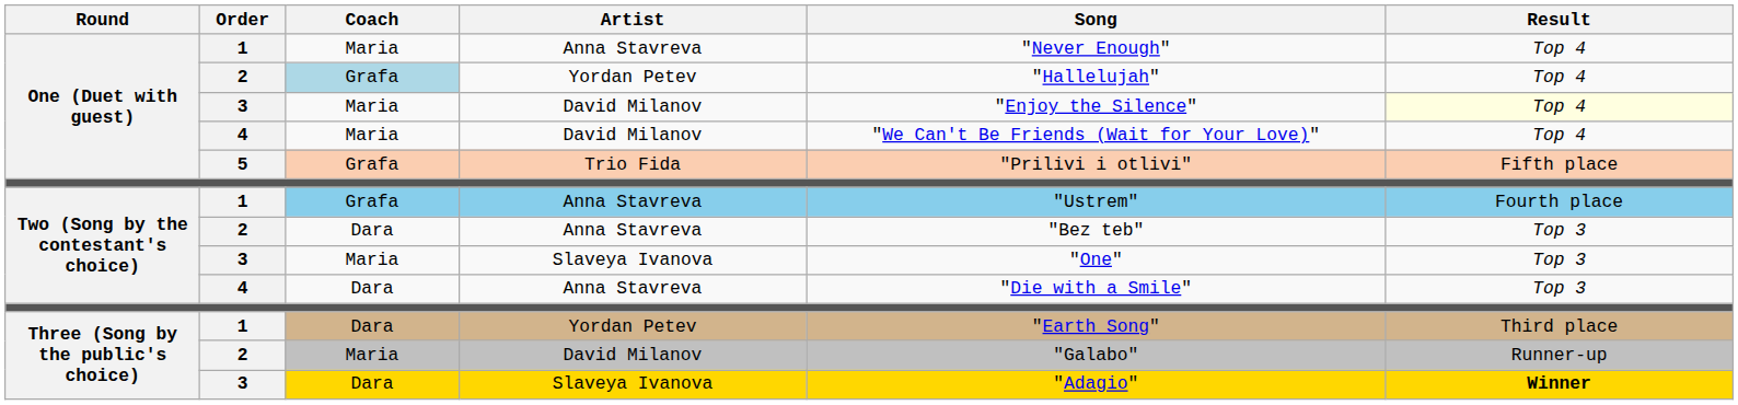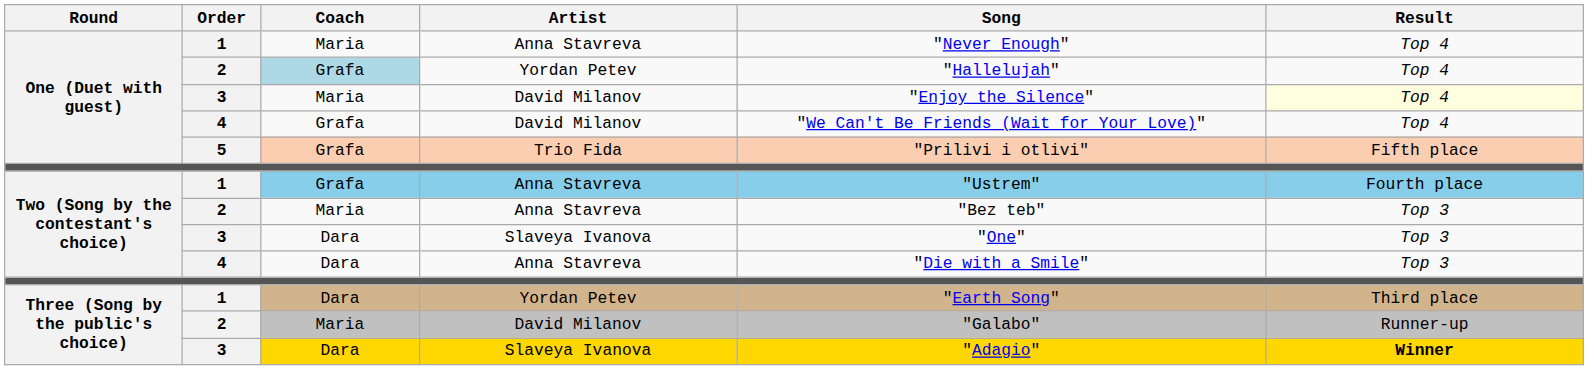 <table class="wikitable" style="text-align: center; width:100%">
 <tr>
 <th style="width:05%">Round</th>
 <th style="width:02%">Order</th>
 <th style="width:06%">Coach</th>
 <th style="width:12%">Artist</th>
 <th style="width:20%">Song</th>
 <th style="width:12%">Result</th>
 </tr>
 <tr>
 <th rowspan="5">One (Duet with guest)</th>
 <th>1</th>
 <td>Maria</td>
 <td>Anna Stavreva </td>
 <td>"<a href='#'>Never Enough</a>"</td>
 <td><em>Top 4</em></td>
 </tr>
 <tr>
 <th>2</th>
 <td style="background: lightblue;">Grafa</td>
 <td>Yordan Petev </td>
 <td>"<a href='#'>Hallelujah</a>"</td>
 <td><em>Top 4</em></td>
 </tr>
 <tr>
 <th>3</th>
 <td>Maria</td>
 <td>David Milanov </td>
 <td>"<a href='#'>Enjoy the Silence</a>"</td>
 <td style="background: lightyellow;"><em>Top 4</em></td>
 </tr>
 <tr>
 <th>4</th>
-<td>Maria</td>
+<td>Grafa</td>
 <td>David Milanov </td>
 <td>"<a href='#'>We Can't Be Friends (Wait for Your Love)</a>"</td>
 <td><em>Top 4</em></td>
 </tr>
 <tr>
 <th>5</th>
 <td bgcolor="#fbceb1">Grafa</td>
 <td bgcolor="#fbceb1">Trio Fida </td>
 <td bgcolor="#fbceb1">"Prilivi i otlivi"</td>
 <td bgcolor="#fbceb1">Fifth place</td>
 </tr>
 <tr>
 <th colspan="7" style="background:#555"></th>
 </tr>
 <tr>
 <th rowspan="4">Two (Song by the contestant's choice)</th>
 <th>1</th>
 <td bgcolor="skyblue">Grafa</td>
 <td bgcolor="skyblue">Anna Stavreva</td>
 <td bgcolor="skyblue">"Ustrem"</td>
 <td bgcolor="skyblue">Fourth place</td>
 </tr>
 <tr>
 <th>2</th>
-<td>Dara</td>
+<td>Maria</td>
 <td>Anna Stavreva </td>
 <td>"Bez teb"</td>
 <td><em>Top 3</em></td>
 </tr>
 <tr>
 <th>3</th>
-<td>Maria</td>
+<td>Dara</td>
 <td>Slaveya Ivanova</td>
 <td>"<a href='#'>One</a>"</td>
 <td><em>Top 3</em></td>
 </tr>
 <tr>
 <th>4</th>
 <td>Dara</td>
 <td>Anna Stavreva </td>
 <td>"<a href='#'>Die with a Smile</a>"</td>
 <td><em>Top 3</em></td>
 </tr>
 <tr>
 <th colspan="7" style="background:#555"></th>
 </tr>
 <tr>
 <th rowspan="4">Three (Song by the public's choice)</th>
 <th>1</th>
 <td bgcolor="tan">Dara</td>
 <td bgcolor="tan">Yordan Petev</td>
 <td bgcolor="tan">"<a href='#'>Earth Song</a>"</td>
 <td bgcolor="tan">Third place</td>
 </tr>
 <tr>
 <th>2</th>
 <td bgcolor="silver">Maria</td>
 <td bgcolor="silver">David Milanov</td>
 <td bgcolor="silver">"Galabo"</td>
 <td bgcolor="silver">Runner-up</td>
 </tr>
 <tr>
 <th>3</th>
 <td bgcolor="gold">Dara</td>
 <td bgcolor="gold">Slaveya Ivanova</td>
 <td bgcolor="gold">"<a href='#'>Adagio</a>"</td>
 <td bgcolor="gold"><strong>Winner</strong></td>
 </tr>
 </table>
